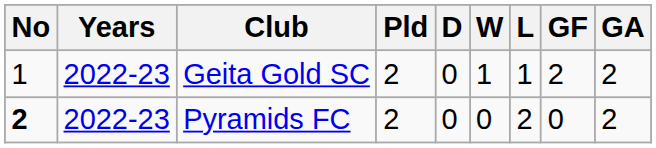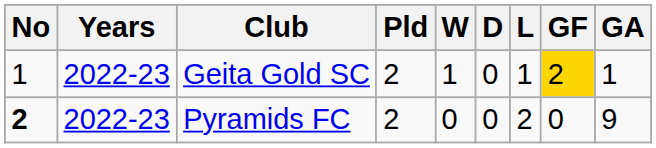 <table class = "wikitable">
 <tr>
 <th>No</th>
 <th>Years</th>
 <th>Club</th>
 <th>Pld</th>
+<th>W</th>
 <th>D</th>
-<th>W</th>
 <th>L</th>
 <th>GF</th>
 <th>GA</th>
 </tr>
 <tr>
 <td>1</td>
 <td><a href='#'>2022-23</a></td>
 <td><a href='#'>Geita Gold SC</a></td>
 <td>2</td>
+<td>1</td>
 <td>0</td>
 <td>1</td>
+<td style="background: gold;">2</td>
 <td>1</td>
-<td>2</td>
-<td>2</td>
 </tr>
 <tr>
 <td><strong>2</strong></td>
 <td><a href='#'>2022-23</a></td>
 <td><a href='#'>Pyramids FC</a></td>
 <td>2</td>
 <td>0</td>
 <td>0</td>
 <td>2</td>
 <td>0</td>
-<td>2</td>
+<td>9</td>
 </tr>
 </table>
